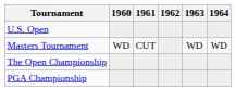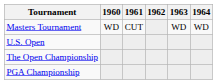 <table class="wikitable" style="font-size:95%;text-align:center;">
 <tr>
 <th>Tournament</th>
 <th>1960</th>
 <th>1961</th>
 <th>1962</th>
 <th>1963</th>
 <th>1964</th>
 </tr>
 <tr>
+<td align=left><a href='#'>Masters Tournament</a></td>
+<td>WD</td>
+<td>CUT</td>
+<td style="background:#eeeeee;"></td>
+<td>WD</td>
+<td>WD</td>
+</tr>
+<tr>
 <td align=left><a href='#'>U.S. Open</a></td>
 <td style="background:#eeeeee;"></td>
 <td style="background:#eeeeee;"></td>
 <td style="background:#eeeeee;"></td>
 <td style="background:#eeeeee;"></td>
 <td style="background:#eeeeee;"></td>
-</tr>
-<tr>
-<td align=left><a href='#'>Masters Tournament</a></td>
-<td>WD</td>
-<td>CUT</td>
-<td style="background:#eeeeee;"></td>
-<td>WD</td>
-<td>WD</td>
 </tr>
 <tr>
 <td align=left><a href='#'>The Open Championship</a></td>
 <td style="background:#eeeeee;"></td>
 <td style="background:#eeeeee;"></td>
 <td style="background:#eeeeee;"></td>
 <td style="background:#eeeeee;"></td>
 <td style="background:#eeeeee;"></td>
 </tr>
 <tr>
 <td align=left><a href='#'>PGA Championship</a></td>
 <td style="background:#eeeeee;"></td>
 <td style="background:#eeeeee;"></td>
 <td style="background:#eeeeee;"></td>
 <td style="background:#eeeeee;"></td>
 <td style="background:#eeeeee;"></td>
 </tr>
 </table>
